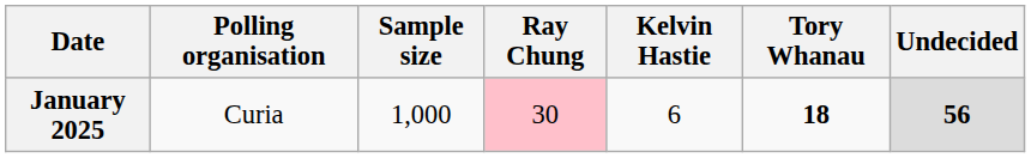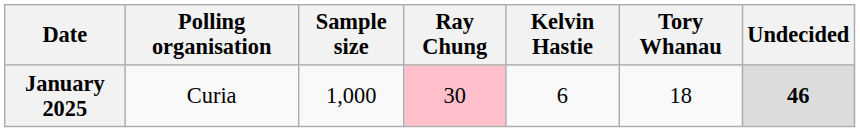 <table class="wikitable" style="text-align:center">
 <tr>
 <th scope="col">Date</th>
 <th scope="col">Polling organisation</th>
 <th scope="col">Sample size</th>
 <th scope="col">Ray Chung</th>
 <th scope="col">Kelvin Hastie</th>
 <th scope="col">Tory Whanau</th>
 <th scope="col">Undecided</th>
 </tr>
 <tr>
 <th scope="row" rowspan="2">January 2025</th>
 <td rowspan="2">Curia</td>
 <td rowspan="2">1,000</td>
 <td style="background: pink;">30</td>
 <td>6</td>
-<td><strong>18</strong></td>
-<td style="background:#dcdcdc;"><strong>56</strong></td>
+<td>18</td>
+<td style="background:#dcdcdc;"><strong>46</strong></td>
 </tr>
 </table>
